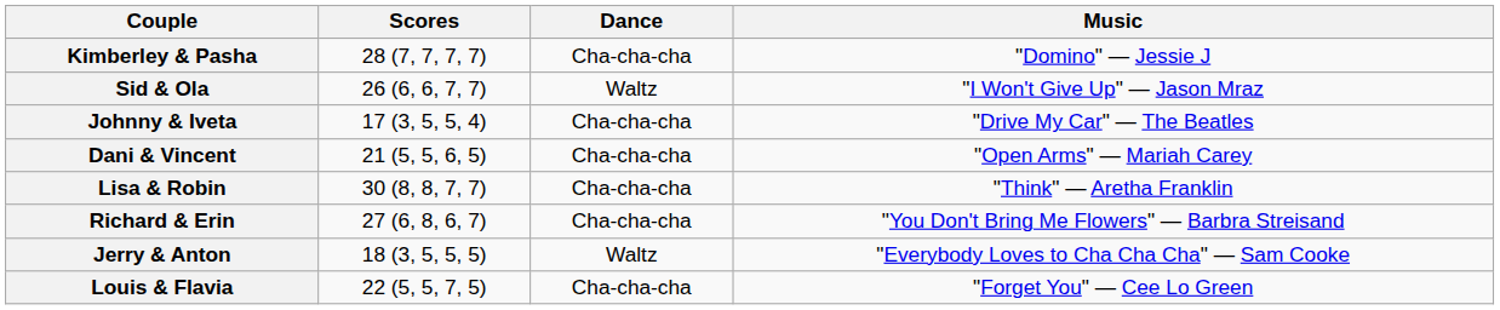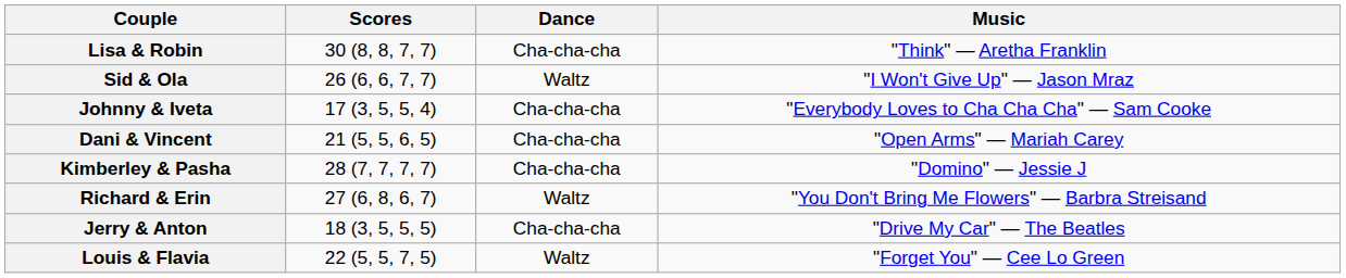 <table class="wikitable sortable" style="text-align:center; width:90%">
 <tr>
 <th scope="col">Couple</th>
 <th scope="col">Scores</th>
 <th scope="col" class="unsortable">Dance</th>
 <th scope="col" class="unsortable">Music</th>
 </tr>
 <tr>
-<th scope="row">Kimberley & Pasha</th>
-<td>28 (7, 7, 7, 7)</td>
+<th scope="row">Lisa & Robin</th>
+<td>30 (8, 8, 7, 7)</td>
 <td>Cha-cha-cha</td>
-<td>"<a href='#'>Domino</a>" — <a href='#'>Jessie J</a></td>
+<td>"<a href='#'>Think</a>" — <a href='#'>Aretha Franklin</a></td>
 </tr>
 <tr>
 <th scope="row">Sid & Ola</th>
 <td>26 (6, 6, 7, 7)</td>
 <td>Waltz</td>
 <td>"<a href='#'>I Won't Give Up</a>" — <a href='#'>Jason Mraz</a></td>
 </tr>
 <tr>
 <th scope="row">Johnny & Iveta</th>
 <td>17 (3, 5, 5, 4)</td>
 <td>Cha-cha-cha</td>
-<td>"<a href='#'>Drive My Car</a>" — <a href='#'>The Beatles</a></td>
+<td>"<a href='#'>Everybody Loves to Cha Cha Cha</a>" — <a href='#'>Sam Cooke</a></td>
 </tr>
 <tr>
 <th scope="row">Dani & Vincent</th>
 <td>21 (5, 5, 6, 5)</td>
 <td>Cha-cha-cha</td>
 <td>"<a href='#'>Open Arms</a>" — <a href='#'>Mariah Carey</a></td>
 </tr>
 <tr>
-<th scope="row">Lisa & Robin</th>
-<td>30 (8, 8, 7, 7)</td>
+<th scope="row">Kimberley & Pasha</th>
+<td>28 (7, 7, 7, 7)</td>
 <td>Cha-cha-cha</td>
-<td>"<a href='#'>Think</a>" — <a href='#'>Aretha Franklin</a></td>
+<td>"<a href='#'>Domino</a>" — <a href='#'>Jessie J</a></td>
 </tr>
 <tr>
 <th scope="row">Richard & Erin</th>
 <td>27 (6, 8, 6, 7)</td>
-<td>Cha-cha-cha</td>
+<td>Waltz</td>
 <td>"<a href='#'>You Don't Bring Me Flowers</a>" — <a href='#'>Barbra Streisand</a></td>
 </tr>
 <tr>
 <th scope="row">Jerry & Anton</th>
 <td>18 (3, 5, 5, 5)</td>
-<td>Waltz</td>
-<td>"<a href='#'>Everybody Loves to Cha Cha Cha</a>" — <a href='#'>Sam Cooke</a></td>
+<td>Cha-cha-cha</td>
+<td>"<a href='#'>Drive My Car</a>" — <a href='#'>The Beatles</a></td>
 </tr>
 <tr>
 <th scope="row">Louis & Flavia</th>
 <td>22 (5, 5, 7, 5)</td>
-<td>Cha-cha-cha</td>
+<td>Waltz</td>
 <td>"<a href='#'>Forget You</a>" — <a href='#'>Cee Lo Green</a></td>
 </tr>
 </table>
